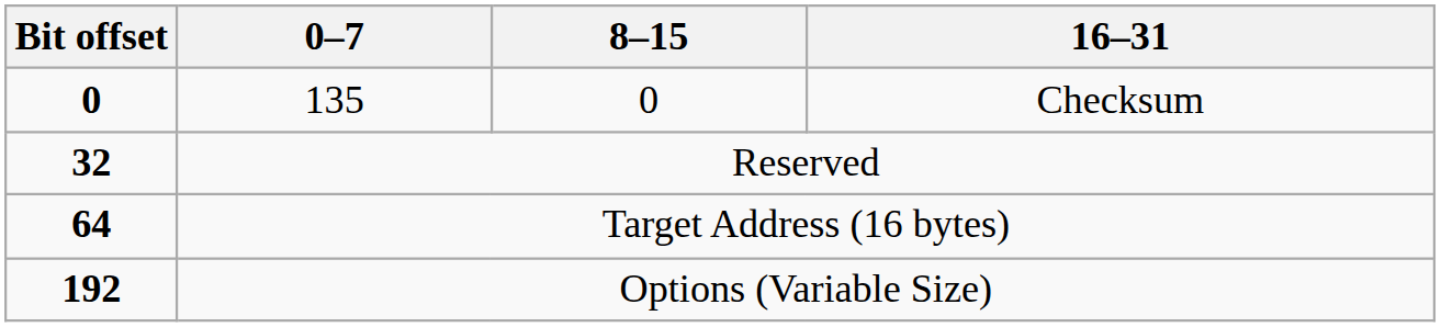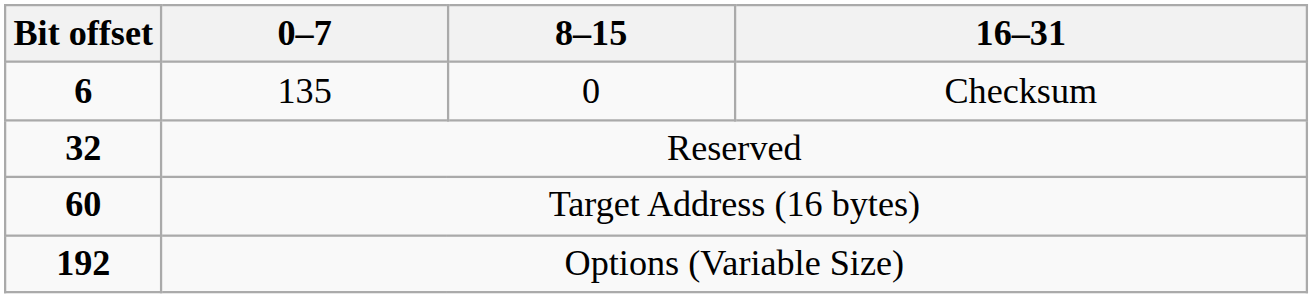 <table class="wikitable" style="text-align:center">
 <tr>
 <th>Bit offset</th>
 <th colspan="8" width="22%">0–7</th>
 <th colspan="8" width="22%">8–15</th>
 <th colspan="16" width="44%">16–31</th>
 </tr>
 <tr>
-<td><strong>0</strong></td>
+<td><strong>6</strong></td>
 <td colspan="8">135</td>
 <td colspan="8">0</td>
 <td colspan="16">Checksum</td>
 </tr>
 <tr>
 <td><strong>32</strong></td>
 <td colspan="32">Reserved</td>
 </tr>
 <tr>
-<td><strong>64</strong></td>
+<td><strong>60</strong></td>
 <td colspan="32">Target Address  (16 bytes)</td>
 </tr>
 <tr>
 <td><strong>192</strong></td>
 <td colspan="32">Options (Variable Size)</td>
 </tr>
 </table>
